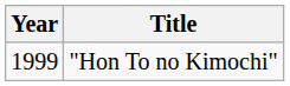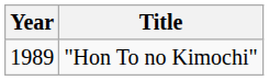 <table class="wikitable">
 <tr>
 <th>Year</th>
 <th>Title</th>
 </tr>
 <tr>
-<td>1999</td>
+<td>1989</td>
 <td>"Hon To no Kimochi"</td>
 </tr>
 </table>
